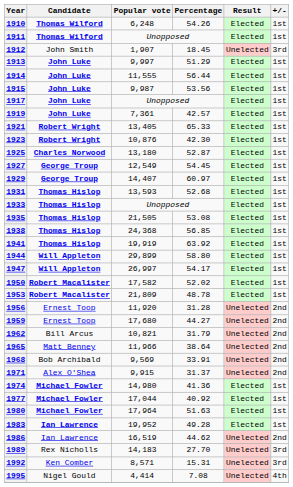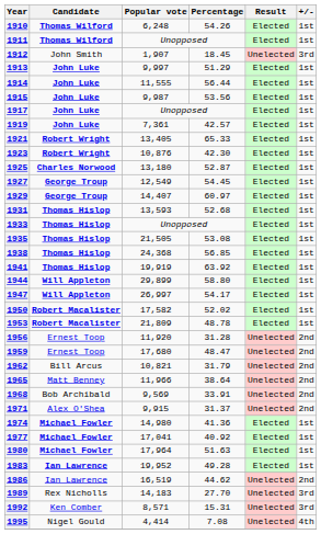 <table class=wikitable style="text-align:center;">
 <tr>
 <th>Year</th>
 <th>Candidate</th>
 <th>Popular vote</th>
 <th>Percentage</th>
 <th>Result</th>
 <th>+/-</th>
 </tr>
 <tr>
 <th><a href='#'>1910</a></th>
 <td><strong><a href='#'>Thomas Wilford</a></strong></td>
 <td>6,248</td>
 <td>54.26</td>
 <td style="background-color:#CCFFCC">Elected</td>
 <td>1st</td>
 </tr>
 <tr>
 <th><a href='#'>1911</a></th>
 <td><strong><a href='#'>Thomas Wilford</a></strong></td>
 <td colspan=2><em>Unopposed</em></td>
 <td style="background-color:#CCFFCC">Elected</td>
 <td>1st</td>
 </tr>
 <tr>
 <th><a href='#'>1912</a></th>
 <td>John Smith</td>
 <td>1,907</td>
 <td>18.45</td>
 <td style="background-color:#FFCCCC">Unelected</td>
 <td>3rd</td>
 </tr>
 <tr>
 <th><a href='#'>1913</a></th>
 <td><strong><a href='#'>John Luke</a></strong></td>
 <td>9,997</td>
 <td>51.29</td>
 <td style="background-color:#CCFFCC">Elected</td>
 <td>1st</td>
 </tr>
 <tr>
 <th><a href='#'>1914</a></th>
 <td><strong><a href='#'>John Luke</a></strong></td>
 <td>11,555</td>
 <td>56.44</td>
 <td style="background-color:#CCFFCC">Elected</td>
 <td>1st</td>
 </tr>
 <tr>
 <th><a href='#'>1915</a></th>
 <td><strong><a href='#'>John Luke</a></strong></td>
 <td>9,987</td>
 <td>53.56</td>
 <td style="background-color:#CCFFCC">Elected</td>
 <td>1st</td>
 </tr>
 <tr>
 <th><a href='#'>1917</a></th>
 <td><strong><a href='#'>John Luke</a></strong></td>
 <td colspan=2><em>Unopposed</em></td>
 <td style="background-color:#CCFFCC">Elected</td>
 <td>1st</td>
 </tr>
 <tr>
 <th><a href='#'>1919</a></th>
 <td><strong><a href='#'>John Luke</a></strong></td>
 <td>7,361</td>
 <td>42.57</td>
 <td style="background-color:#CCFFCC">Elected</td>
 <td>1st</td>
 </tr>
 <tr>
 <th><a href='#'>1921</a></th>
 <td><strong><a href='#'>Robert Wright</a></strong></td>
 <td>13,405</td>
 <td>65.33</td>
 <td style="background-color:#CCFFCC">Elected</td>
 <td>1st</td>
 </tr>
 <tr>
 <th><a href='#'>1923</a></th>
 <td><strong><a href='#'>Robert Wright</a></strong></td>
 <td>10,876</td>
 <td>42.30</td>
 <td style="background-color:#CCFFCC">Elected</td>
 <td>1st</td>
 </tr>
 <tr>
 <th><a href='#'>1925</a></th>
 <td><strong><a href='#'>Charles Norwood</a></strong></td>
 <td>13,180</td>
 <td>52.87</td>
 <td style="background-color:#CCFFCC">Elected</td>
 <td>1st</td>
 </tr>
 <tr>
 <th><a href='#'>1927</a></th>
 <td><strong><a href='#'>George Troup</a></strong></td>
 <td>12,549</td>
 <td>54.45</td>
 <td style="background-color:#CCFFCC">Elected</td>
 <td>1st</td>
 </tr>
 <tr>
 <th><a href='#'>1929</a></th>
 <td><strong><a href='#'>George Troup</a></strong></td>
 <td>14,407</td>
 <td>60.97</td>
 <td style="background-color:#CCFFCC">Elected</td>
 <td>1st</td>
 </tr>
 <tr>
 <th><a href='#'>1931</a></th>
 <td><strong><a href='#'>Thomas Hislop</a></strong></td>
 <td>13,593</td>
 <td>52.68</td>
 <td style="background-color:#CCFFCC">Elected</td>
 <td>1st</td>
 </tr>
 <tr>
 <th><a href='#'>1933</a></th>
 <td><strong><a href='#'>Thomas Hislop</a></strong></td>
 <td colspan=2><em>Unopposed</em></td>
 <td style="background-color:#CCFFCC">Elected</td>
 <td>1st</td>
 </tr>
 <tr>
 <th><a href='#'>1935</a></th>
 <td><strong><a href='#'>Thomas Hislop</a></strong></td>
 <td>21,505</td>
 <td>53.08</td>
 <td style="background-color:#CCFFCC">Elected</td>
 <td>1st</td>
 </tr>
 <tr>
 <th><a href='#'>1938</a></th>
 <td><strong><a href='#'>Thomas Hislop</a></strong></td>
 <td>24,368</td>
 <td>56.85</td>
 <td style="background-color:#CCFFCC">Elected</td>
 <td>1st</td>
 </tr>
 <tr>
 <th><a href='#'>1941</a></th>
 <td><strong><a href='#'>Thomas Hislop</a></strong></td>
 <td>19,919</td>
 <td>63.92</td>
 <td style="background-color:#CCFFCC">Elected</td>
 <td>1st</td>
 </tr>
 <tr>
 <th><a href='#'>1944</a></th>
 <td><strong><a href='#'>Will Appleton</a></strong></td>
 <td>29,899</td>
 <td>58.80</td>
 <td style="background-color:#CCFFCC">Elected</td>
 <td>1st</td>
 </tr>
 <tr>
 <th><a href='#'>1947</a></th>
 <td><strong><a href='#'>Will Appleton</a></strong></td>
 <td>26,997</td>
 <td>54.17</td>
 <td style="background-color:#CCFFCC">Elected</td>
 <td>1st</td>
 </tr>
 <tr>
 <th><a href='#'>1950</a></th>
 <td><strong><a href='#'>Robert Macalister</a></strong></td>
 <td>17,582</td>
 <td>52.02</td>
 <td style="background-color:#CCFFCC">Elected</td>
 <td>1st</td>
 </tr>
 <tr>
 <th><a href='#'>1953</a></th>
 <td><strong><a href='#'>Robert Macalister</a></strong></td>
 <td>21,809</td>
 <td>48.78</td>
 <td style="background-color:#CCFFCC">Elected</td>
 <td>1st</td>
 </tr>
 <tr>
 <th><a href='#'>1956</a></th>
 <td><a href='#'>Ernest Toop</a></td>
 <td>11,920</td>
 <td>31.28</td>
 <td style="background-color:#FFCCCC">Unelected</td>
 <td>2nd</td>
 </tr>
 <tr>
 <th><a href='#'>1959</a></th>
 <td><a href='#'>Ernest Toop</a></td>
 <td>17,680</td>
-<td>44.27</td>
+<td>48.47</td>
 <td style="background-color:#FFCCCC">Unelected</td>
 <td>2nd</td>
 </tr>
 <tr>
 <th><a href='#'>1962</a></th>
 <td>Bill Arcus</td>
 <td>10,821</td>
 <td>31.79</td>
 <td style="background-color:#FFCCCC">Unelected</td>
 <td>2nd</td>
 </tr>
 <tr>
 <th><a href='#'>1965</a></th>
 <td><a href='#'>Matt Benney</a></td>
 <td>11,966</td>
 <td>38.64</td>
 <td style="background-color:#FFCCCC">Unelected</td>
 <td>2nd</td>
 </tr>
 <tr>
 <th><a href='#'>1968</a></th>
 <td>Bob Archibald</td>
 <td>9,569</td>
 <td>33.91</td>
 <td style="background-color:#FFCCCC">Unelected</td>
 <td>2nd</td>
 </tr>
 <tr>
 <th><a href='#'>1971</a></th>
 <td><a href='#'>Alex O'Shea</a></td>
 <td>9,915</td>
 <td>31.37</td>
 <td style="background-color:#FFCCCC">Unelected</td>
 <td>2nd</td>
 </tr>
 <tr>
 <th><a href='#'>1974</a></th>
 <td><strong><a href='#'>Michael Fowler</a></strong></td>
 <td>14,980</td>
 <td>41.36</td>
 <td style="background-color:#CCFFCC">Elected</td>
 <td>1st</td>
 </tr>
 <tr>
 <th><a href='#'>1977</a></th>
 <td><strong><a href='#'>Michael Fowler</a></strong></td>
-<td>17,044</td>
+<td>17,041</td>
 <td>40.92</td>
 <td style="background-color:#CCFFCC">Elected</td>
 <td>1st</td>
 </tr>
 <tr>
 <th><a href='#'>1980</a></th>
 <td><strong><a href='#'>Michael Fowler</a></strong></td>
 <td>17,964</td>
 <td>51.63</td>
 <td style="background-color:#CCFFCC">Elected</td>
 <td>1st</td>
 </tr>
 <tr>
 <th><a href='#'>1983</a></th>
 <td><strong><a href='#'>Ian Lawrence</a></strong></td>
 <td>19,952</td>
 <td>49.28</td>
 <td style="background-color:#CCFFCC">Elected</td>
 <td>1st</td>
 </tr>
 <tr>
 <th><a href='#'>1986</a></th>
 <td><a href='#'>Ian Lawrence</a></td>
 <td>16,519</td>
 <td>44.62</td>
 <td style="background-color:#FFCCCC">Unelected</td>
 <td>2nd</td>
 </tr>
 <tr>
 <th><a href='#'>1989</a></th>
 <td>Rex Nicholls</td>
 <td>14,183</td>
 <td>27.70</td>
 <td style="background-color:#FFCCCC">Unelected</td>
 <td>3rd</td>
 </tr>
 <tr>
 <th><a href='#'>1992</a></th>
 <td><a href='#'>Ken Comber</a></td>
 <td>8,571</td>
 <td>15.31</td>
 <td style="background-color:#FFCCCC">Unelected</td>
 <td>3rd</td>
 </tr>
 <tr>
 <th><a href='#'>1995</a></th>
 <td>Nigel Gould</td>
 <td>4,414</td>
 <td>7.08</td>
 <td style="background-color:#FFCCCC">Unelected</td>
 <td>4th</td>
 </tr>
 <tr>
 </tr>
 </table>
